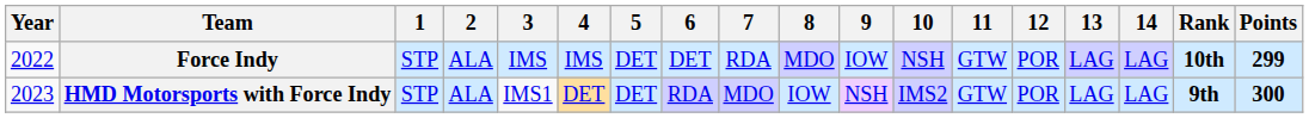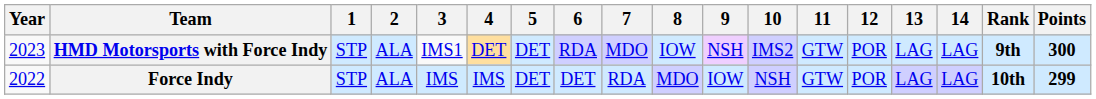 <table class="wikitable" style="text-align:center; font-size:90%">
 <tr>
 <th>Year</th>
 <th>Team</th>
 <th>1</th>
 <th>2</th>
 <th>3</th>
 <th>4</th>
 <th>5</th>
 <th>6</th>
 <th>7</th>
 <th>8</th>
 <th>9</th>
 <th>10</th>
 <th>11</th>
 <th>12</th>
 <th>13</th>
 <th>14</th>
 <th>Rank</th>
 <th>Points</th>
 </tr>
 <tr>
+<td><a href='#'>2023</a></td>
+<th><a href='#'>HMD Motorsports</a> with Force Indy</th>
+<td style="background:#CFEAFF;"><a href='#'>STP</a><br></td>
+<td style="background:#cfeaff;"><a href='#'>ALA</a><br></td>
+<td><a href='#'>IMS1</a></td>
+<td style="background:#FFDF9F;"><a href='#'>DET</a><br></td>
+<td style="background:#CFEAFF;"><a href='#'>DET</a><br></td>
+<td style="background:#CFCFFF;"><a href='#'>RDA</a><br></td>
+<td style="background:#CFCFFF;"><a href='#'>MDO</a><br></td>
+<td style="background:#CFEAFF;"><a href='#'>IOW</a><br></td>
+<td style="background:#EFCFFF;"><a href='#'>NSH</a><br></td>
+<td style="background:#CFCFFF;"><a href='#'>IMS2</a><br></td>
+<td style="background:#CFEAFF;"><a href='#'>GTW</a><br></td>
+<td style="background:#CFEAFF;"><a href='#'>POR</a><br></td>
+<td style="background:#CFEAFF;"><a href='#'>LAG</a><br></td>
+<td style="background:#CFEAFF;"><a href='#'>LAG</a><br></td>
+<th style="background:#CFEAFF;">9th</th>
+<th style="background:#CFEAFF;">300</th>
+</tr>
+<tr>
 <td><a href='#'>2022</a></td>
 <th>Force Indy</th>
 <td style="background:#CFEAFF;"><a href='#'>STP</a><br></td>
 <td style="background:#CFEAFF;"><a href='#'>ALA</a><br></td>
 <td style="background:#CFEAFF;"><a href='#'>IMS</a><br></td>
 <td style="background:#CFEAFF;"><a href='#'>IMS</a><br></td>
 <td style="background:#CFEAFF;"><a href='#'>DET</a><br></td>
 <td style="background:#CFEAFF;"><a href='#'>DET</a><br></td>
 <td style="background:#CFEAFF;"><a href='#'>RDA</a><br></td>
 <td style="background:#CFCFFF;"><a href='#'>MDO</a><br></td>
 <td style="background:#CFEAFF;"><a href='#'>IOW</a><br></td>
 <td style="background:#CFCFFF;"><a href='#'>NSH</a><br></td>
 <td style="background:#CFEAFF;"><a href='#'>GTW</a><br></td>
 <td style="background:#CFEAFF;"><a href='#'>POR</a><br></td>
 <td style="background:#CFCFFF;"><a href='#'>LAG</a><br></td>
 <td style="background:#CFCFFF;"><a href='#'>LAG</a><br></td>
 <th style="background:#CFEAFF;">10th</th>
 <th style="background:#CFEAFF;">299</th>
 </tr>
-<tr>
-<td><a href='#'>2023</a></td>
-<th><a href='#'>HMD Motorsports</a> with Force Indy</th>
-<td style="background:#CFEAFF;"><a href='#'>STP</a><br></td>
-<td style="background:#cfeaff;"><a href='#'>ALA</a><br></td>
-<td><a href='#'>IMS1</a></td>
-<td style="background:#FFDF9F;"><a href='#'>DET</a><br></td>
-<td style="background:#CFEAFF;"><a href='#'>DET</a><br></td>
-<td style="background:#CFCFFF;"><a href='#'>RDA</a><br></td>
-<td style="background:#CFCFFF;"><a href='#'>MDO</a><br></td>
-<td style="background:#CFEAFF;"><a href='#'>IOW</a><br></td>
-<td style="background:#EFCFFF;"><a href='#'>NSH</a><br></td>
-<td style="background:#CFCFFF;"><a href='#'>IMS2</a><br></td>
-<td style="background:#CFEAFF;"><a href='#'>GTW</a><br></td>
-<td style="background:#CFEAFF;"><a href='#'>POR</a><br></td>
-<td style="background:#CFEAFF;"><a href='#'>LAG</a><br></td>
-<td style="background:#CFEAFF;"><a href='#'>LAG</a><br></td>
-<th style="background:#CFEAFF;">9th</th>
-<th style="background:#CFEAFF;">300</th>
-</tr>
 </table>
